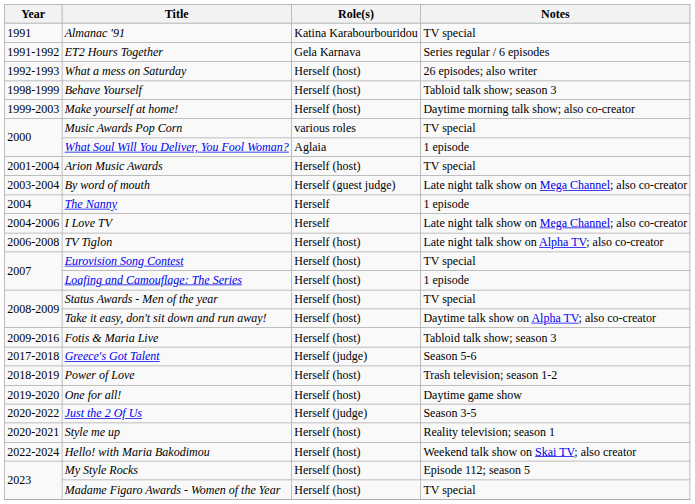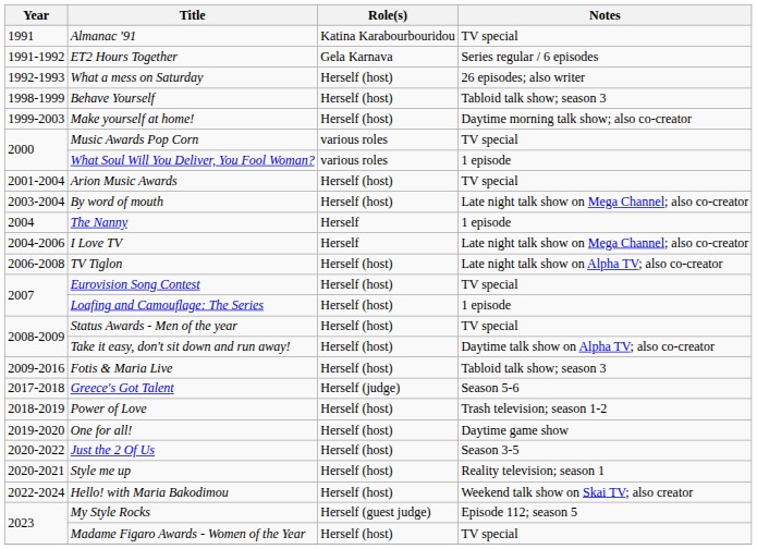 <table class="wikitable">
 <tr style="background:#b0c4de; text-align:center;">
 <th>Year</th>
 <th>Title</th>
 <th>Role(s)</th>
 <th>Notes</th>
 </tr>
 <tr>
 <td>1991</td>
 <td><em>Almanac '91</em></td>
 <td>Katina Karabourbouridou</td>
 <td>TV special</td>
 </tr>
 <tr>
 <td>1991-1992</td>
 <td><em>ET2 Hours Together</em></td>
 <td>Gela Karnava</td>
 <td>Series regular / 6 episodes</td>
 </tr>
 <tr>
 <td>1992-1993</td>
 <td><em>What a mess on Saturday</em></td>
 <td>Herself (host)</td>
 <td>26 episodes; also writer</td>
 </tr>
 <tr>
 <td>1998-1999</td>
 <td><em>Behave Yourself</em></td>
 <td>Herself (host)</td>
 <td>Tabloid talk show; season 3</td>
 </tr>
 <tr>
 <td>1999-2003</td>
 <td><em>Make yourself at home!</em></td>
 <td>Herself (host)</td>
 <td>Daytime morning talk show; also co-creator</td>
 </tr>
 <tr>
 <td rowspan="2">2000</td>
 <td><em>Music Awards Pop Corn</em></td>
 <td>various roles</td>
 <td>TV special</td>
 </tr>
 <tr>
 <td><a href='#'><em>What Soul Will You Deliver, You Fool Woman?</em></a></td>
-<td>Aglaia</td>
+<td>various roles</td>
 <td>1 episode</td>
 </tr>
 <tr>
 <td>2001-2004</td>
 <td><em>Arion Music Awards</em></td>
 <td>Herself (host)</td>
 <td>TV special</td>
 </tr>
 <tr>
 <td>2003-2004</td>
 <td><em>By word of mouth</em></td>
-<td>Herself (guest judge)</td>
+<td>Herself (host)</td>
 <td>Late night talk show on <a href='#'>Mega Channel</a>; also co-creator</td>
 </tr>
 <tr>
 <td>2004</td>
 <td><a href='#'><em>The Nanny</em></a></td>
 <td>Herself</td>
 <td>1 episode</td>
 </tr>
 <tr>
 <td>2004-2006</td>
 <td><em>I Love TV</em></td>
 <td>Herself</td>
 <td>Late night talk show on <a href='#'>Mega Channel</a>; also co-creator</td>
 </tr>
 <tr>
 <td>2006-2008</td>
 <td><em>TV Tiglon</em></td>
 <td>Herself (host)</td>
 <td>Late night talk show on <a href='#'>Alpha TV</a>; also co-creator</td>
 </tr>
 <tr>
 <td rowspan="2">2007</td>
 <td><a href='#'><em>Eurovision Song Contest</em></a></td>
 <td>Herself (host)</td>
 <td>TV special</td>
 </tr>
 <tr>
 <td><a href='#'><em>Loafing and Camouflage: The Series</em></a></td>
 <td>Herself (host)</td>
 <td>1 episode</td>
 </tr>
 <tr>
 <td rowspan="2">2008-2009</td>
 <td><em>Status Awards - Men of the year</em></td>
 <td>Herself (host)</td>
 <td>TV special</td>
 </tr>
 <tr>
 <td><em>Take it easy, don't sit down and run away!</em></td>
 <td>Herself (host)</td>
 <td>Daytime talk show on <a href='#'>Alpha TV</a>; also co-creator</td>
 </tr>
 <tr>
 <td>2009-2016</td>
 <td><em>Fotis & Maria Live</em></td>
 <td>Herself (host)</td>
 <td>Tabloid talk show; season 3</td>
 </tr>
 <tr>
 <td>2017-2018</td>
 <td><a href='#'><em>Greece's Got Talent</em></a></td>
 <td>Herself (judge)</td>
 <td>Season 5-6</td>
 </tr>
 <tr>
 <td>2018-2019</td>
 <td><em>Power of Love</em></td>
 <td>Herself (host)</td>
 <td>Trash television; season 1-2</td>
 </tr>
 <tr>
 <td>2019-2020</td>
 <td><em>One for all!</em></td>
 <td>Herself (host)</td>
 <td>Daytime game show</td>
 </tr>
 <tr>
 <td>2020-2022</td>
 <td><a href='#'><em>Just the 2 Of Us</em></a></td>
-<td>Herself (judge)</td>
+<td>Herself (host)</td>
 <td>Season 3-5</td>
 </tr>
 <tr>
 <td>2020-2021</td>
 <td><em>Style me up</em></td>
 <td>Herself (host)</td>
 <td>Reality television; season 1</td>
 </tr>
 <tr>
 <td>2022-2024</td>
 <td><em>Hello! with Maria Bakodimou</em></td>
 <td>Herself (host)</td>
 <td>Weekend talk show on <a href='#'>Skai TV</a>; also creator</td>
 </tr>
 <tr>
 <td rowspan="2">2023</td>
 <td><em>My Style Rocks</em></td>
-<td>Herself (host)</td>
+<td>Herself (guest judge)</td>
 <td>Episode 112; season 5</td>
 </tr>
 <tr>
 <td><em>Madame Figaro Awards - Women of the Year</em></td>
 <td>Herself (host)</td>
 <td>TV special</td>
 </tr>
 <tr>
 </tr>
 </table>
